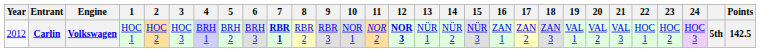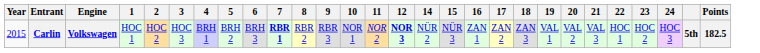 <table class="wikitable" style="text-align:center; font-size:85%">
 <tr>
 <th>Year</th>
 <th>Entrant</th>
 <th>Engine</th>
 <th>1</th>
 <th>2</th>
 <th>3</th>
 <th>4</th>
 <th>5</th>
 <th>6</th>
 <th>7</th>
 <th>8</th>
 <th>9</th>
 <th>10</th>
 <th>11</th>
 <th>12</th>
-<th>13</th>
 <th>14</th>
 <th>15</th>
 <th>16</th>
 <th>17</th>
 <th>18</th>
 <th>19</th>
 <th>20</th>
 <th>21</th>
 <th>22</th>
 <th>23</th>
 <th>24</th>
 <th></th>
 <th>Points</th>
 </tr>
 <tr>
-<td><a href='#'>2012</a></td>
+<td><a href='#'>2015</a></td>
 <th><a href='#'>Carlin</a></th>
 <th><a href='#'>Volkswagen</a></th>
 <td style="background:#DFFFDF;"><a href='#'>HOC<br>1</a><br></td>
 <td style="background:#FFDF9F;"><a href='#'>HOC<br>2</a><br></td>
 <td style="background:#DFFFDF;"><a href='#'>HOC<br>3</a><br></td>
 <td style="background:#CFCFFF;"><a href='#'>BRH<br>1</a><br></td>
 <td style="background:#DFFFDF;"><a href='#'>BRH<br>2</a><br></td>
 <td style="background:#DFDFDF;"><a href='#'>BRH<br>3</a><br></td>
 <td style="background:#DFFFDF;"><strong><a href='#'>RBR<br>1</a></strong><br></td>
 <td style="background:#FFFFBF;"><a href='#'>RBR<br>2</a><br></td>
 <td style="background:#DFDFDF;"><a href='#'>RBR<br>3</a><br></td>
 <td style="background:#DFDFDF;"><a href='#'>NOR<br>1</a><br></td>
 <td style="background:#FFDF9F;"><em><a href='#'>NOR<br>2</a></em><br></td>
 <td style="background:#DFFFDF;"><strong><a href='#'>NOR<br>3</a><br></strong></td>
-<td style="background:#DFFFDF;"><a href='#'>NÜR<br>1</a><br></td>
 <td style="background:#DFFFDF;"><a href='#'>NÜR<br>2</a><br></td>
 <td style="background:#DFDFDF;"><a href='#'>NÜR<br>3</a><br></td>
 <td style="background:#DFFFDF;"><a href='#'>ZAN<br>1</a><br></td>
 <td style="background:#FFFFBF;"><a href='#'>ZAN<br>2</a><br></td>
 <td style="background:#DFDFDF;"><a href='#'>ZAN<br>3</a><br></td>
 <td style="background:#DFFFDF;"><a href='#'>VAL<br>1</a><br></td>
 <td style="background:#DFFFDF;"><a href='#'>VAL<br>2</a><br></td>
 <td style="background:#DFFFDF;"><a href='#'>VAL<br>3</a><br></td>
 <td style="background:#DFFFDF;"><a href='#'>HOC<br>1</a><br></td>
 <td style="background:#DFFFDF;"><a href='#'>HOC<br>2</a><br></td>
 <td style="background:#EFCFFF;"><a href='#'>HOC<br>3</a><br></td>
 <th>5th</th>
-<th>142.5</th>
+<th>182.5</th>
 </tr>
 </table>
